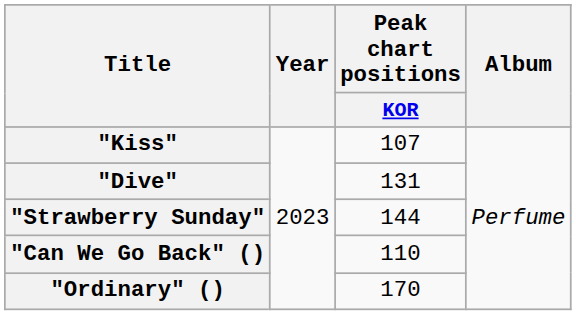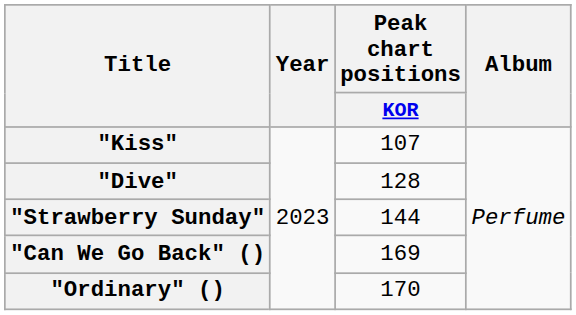 <table class="wikitable plainrowheaders" style="text-align:center">
 <tr>
 <th scope="col" rowspan="2">Title</th>
 <th scope="col" rowspan="2">Year</th>
 <th scope="col">Peak chart positions</th>
 <th scope="col" rowspan="2">Album</th>
 </tr>
 <tr>
 <th scope="col" style="width:3em;font-size:90%"><a href='#'>KOR</a><br></th>
 </tr>
 <tr>
 <th scope="row">"Kiss"</th>
 <td rowspan="5">2023</td>
 <td>107</td>
 <td rowspan="5"><em>Perfume</em></td>
 </tr>
 <tr>
 <th scope="row">"Dive"</th>
-<td>131</td>
+<td>128</td>
 </tr>
 <tr>
 <th scope="row">"Strawberry Sunday"</th>
 <td>144</td>
 </tr>
 <tr>
 <th scope="row">"Can We Go Back" ()</th>
-<td>110</td>
+<td>169</td>
 </tr>
 <tr>
 <th scope="row">"Ordinary" ()</th>
 <td>170</td>
 </tr>
 </table>
